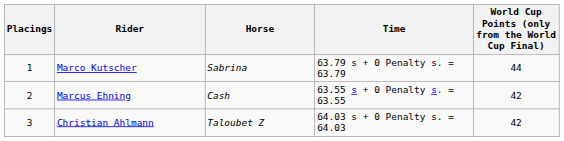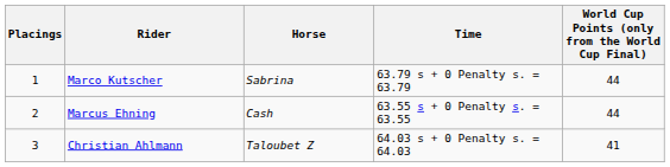 <table class="wikitable" style="font-size: 90%">
 <tr>
 <th width=20>Placings </th>
 <th width=180>Rider</th>
 <th width=130>Horse</th>
 <th width=190>Time</th>
 <th width=100>World Cup Points (only from the World Cup Final)</th>
 </tr>
 <tr>
 <td align=center>1</td>
 <td> <a href='#'>Marco Kutscher</a></td>
 <td><em>Sabrina</em></td>
 <td>63.79 s + 0 Penalty s. = 63.79</td>
 <td align=center>44</td>
 </tr>
 <tr>
 <td align=center>2</td>
 <td> <a href='#'>Marcus Ehning</a></td>
 <td><em>Cash</em></td>
 <td>63.55 <a href='#'>s</a> + 0 Penalty <a href='#'>s</a>. = 63.55</td>
-<td align=center>42</td>
+<td align=center>44</td>
 </tr>
 <tr>
 <td align=center>3</td>
 <td> <a href='#'>Christian Ahlmann</a></td>
 <td><em>Taloubet Z</em></td>
 <td>64.03 s + 0 Penalty s. = 64.03</td>
-<td align=center>42</td>
+<td align=center>41</td>
 </tr>
 </table>
